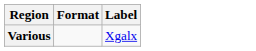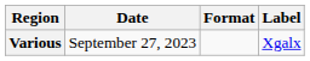 <table class="wikitable plainrowheaders">
 <tr>
 <th scope="col">Region</th>
+<th scope="col">Date</th>
 <th scope="col">Format</th>
 <th scope="col">Label</th>
 </tr>
 <tr>
 <th scope="row">Various</th>
+<td>September 27, 2023</td>
 <td></td>
 <td><a href='#'>Xgalx</a></td>
 </tr>
 </table>
